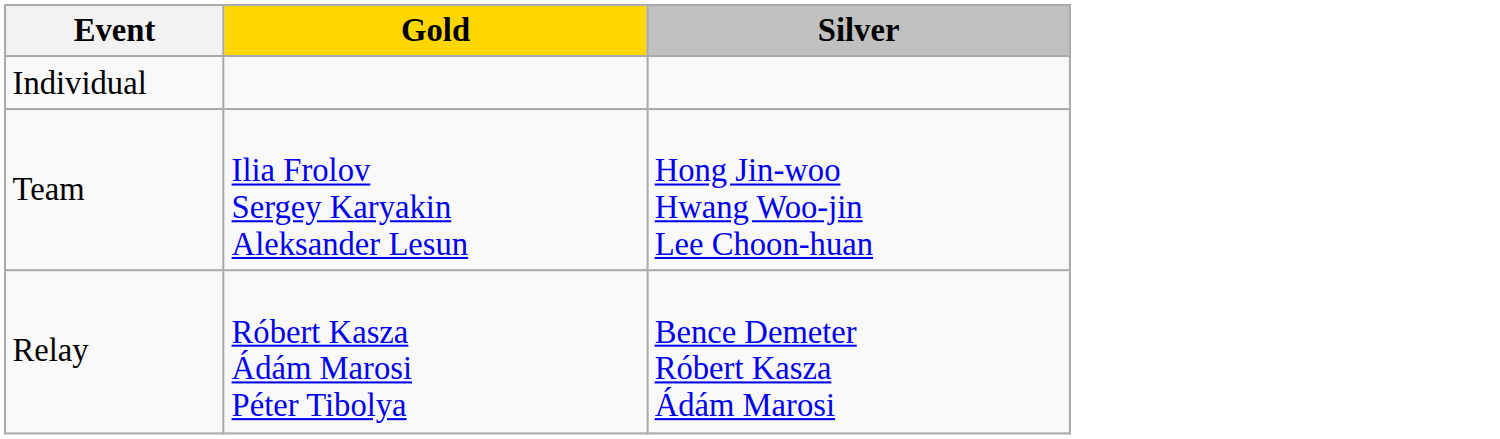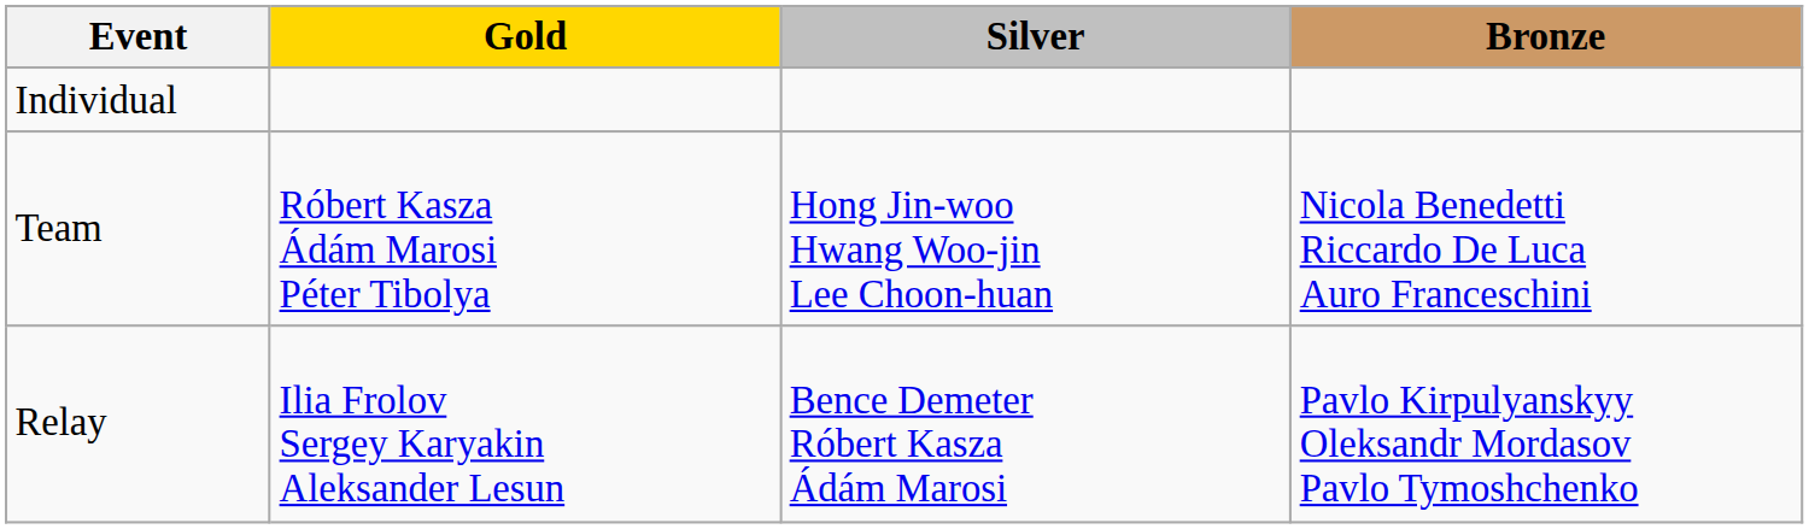 <table class="wikitable">
 <tr>
 <th width="100">Event</th>
 <th style="background-color:gold;" width="200"> Gold</th>
 <th style="background-color:silver;" width="200">Silver</th>
+<th style="background-color:#CC9966;" width="200"> Bronze</th>
 </tr>
 <tr>
 <td>Individual</td>
 <td></td>
 <td></td>
+<td></td>
 </tr>
 <tr>
 <td>Team</td>
-<td><br><a href='#'>Ilia Frolov</a><br><a href='#'>Sergey Karyakin</a><br><a href='#'>Aleksander Lesun</a></td>
+<td><br><a href='#'>Róbert Kasza</a><br><a href='#'>Ádám Marosi</a><br><a href='#'>Péter Tibolya</a></td>
 <td><br><a href='#'>Hong Jin-woo</a><br><a href='#'>Hwang Woo-jin</a><br><a href='#'>Lee Choon-huan</a></td>
+<td><br><a href='#'>Nicola Benedetti</a><br><a href='#'>Riccardo De Luca</a><br><a href='#'>Auro Franceschini</a></td>
 </tr>
 <tr>
 <td>Relay</td>
-<td><br><a href='#'>Róbert Kasza</a><br><a href='#'>Ádám Marosi</a><br><a href='#'>Péter Tibolya</a></td>
+<td><br><a href='#'>Ilia Frolov</a><br><a href='#'>Sergey Karyakin</a><br><a href='#'>Aleksander Lesun</a></td>
 <td><br><a href='#'>Bence Demeter</a><br><a href='#'>Róbert Kasza</a><br><a href='#'>Ádám Marosi</a></td>
+<td><br><a href='#'>Pavlo Kirpulyanskyy</a><br><a href='#'>Oleksandr Mordasov</a><br><a href='#'>Pavlo Tymoshchenko</a></td>
 </tr>
 </table>
